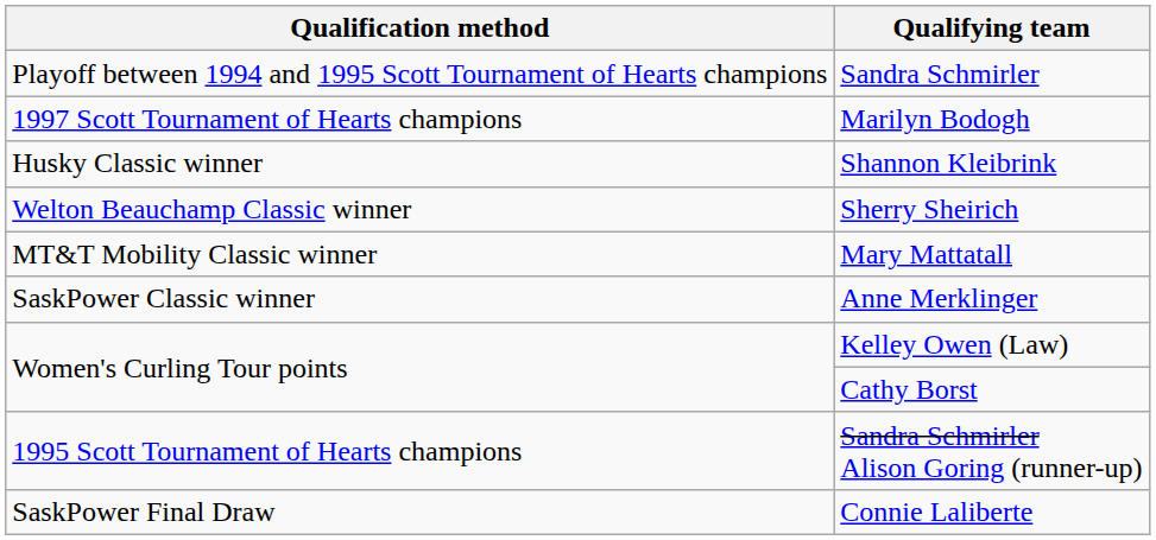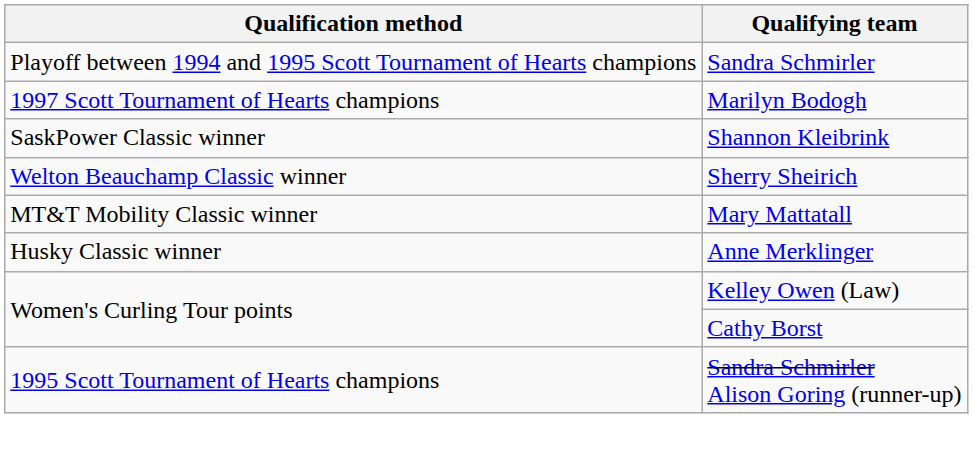 <table class="wikitable">
 <tr>
 <th scope="col">Qualification method</th>
 <th scope="col">Qualifying team</th>
 </tr>
 <tr>
 <td>Playoff between <a href='#'>1994</a> and <a href='#'>1995 Scott Tournament of Hearts</a> champions</td>
 <td><a href='#'>Sandra Schmirler</a></td>
 </tr>
 <tr>
 <td><a href='#'>1997 Scott Tournament of Hearts</a> champions</td>
 <td><a href='#'>Marilyn Bodogh</a></td>
 </tr>
 <tr>
-<td>Husky Classic winner</td>
+<td>SaskPower Classic winner</td>
 <td><a href='#'>Shannon Kleibrink</a></td>
 </tr>
 <tr>
 <td><a href='#'>Welton Beauchamp Classic</a> winner</td>
 <td><a href='#'>Sherry Sheirich</a></td>
 </tr>
 <tr>
 <td>MT&T Mobility Classic winner</td>
 <td><a href='#'>Mary Mattatall</a></td>
 </tr>
 <tr>
-<td>SaskPower Classic winner</td>
+<td>Husky Classic winner</td>
 <td><a href='#'>Anne Merklinger</a></td>
 </tr>
 <tr>
 <td rowspan="2">Women's Curling Tour points</td>
 <td><a href='#'>Kelley Owen</a> (Law)</td>
 </tr>
 <tr>
 <td><a href='#'>Cathy Borst</a></td>
 </tr>
 <tr>
 <td><a href='#'>1995 Scott Tournament of Hearts</a> champions</td>
 <td><s><a href='#'>Sandra Schmirler</a></s> <br> <a href='#'>Alison Goring</a> (runner-up)</td>
 </tr>
-<tr>
-<td>SaskPower Final Draw</td>
-<td><a href='#'>Connie Laliberte</a></td>
-</tr>
 </table>
